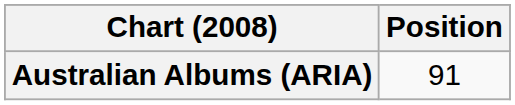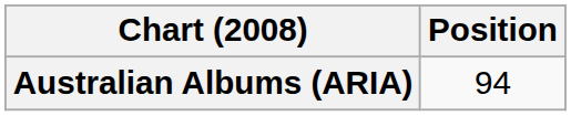 <table class="wikitable plainrowheaders" style="text-align:center">
 <tr>
 <th scope="col">Chart (2008)</th>
 <th scope="col">Position</th>
 </tr>
 <tr>
 <th scope="row">Australian Albums (ARIA)</th>
-<td>91</td>
+<td>94</td>
 </tr>
 </table>
